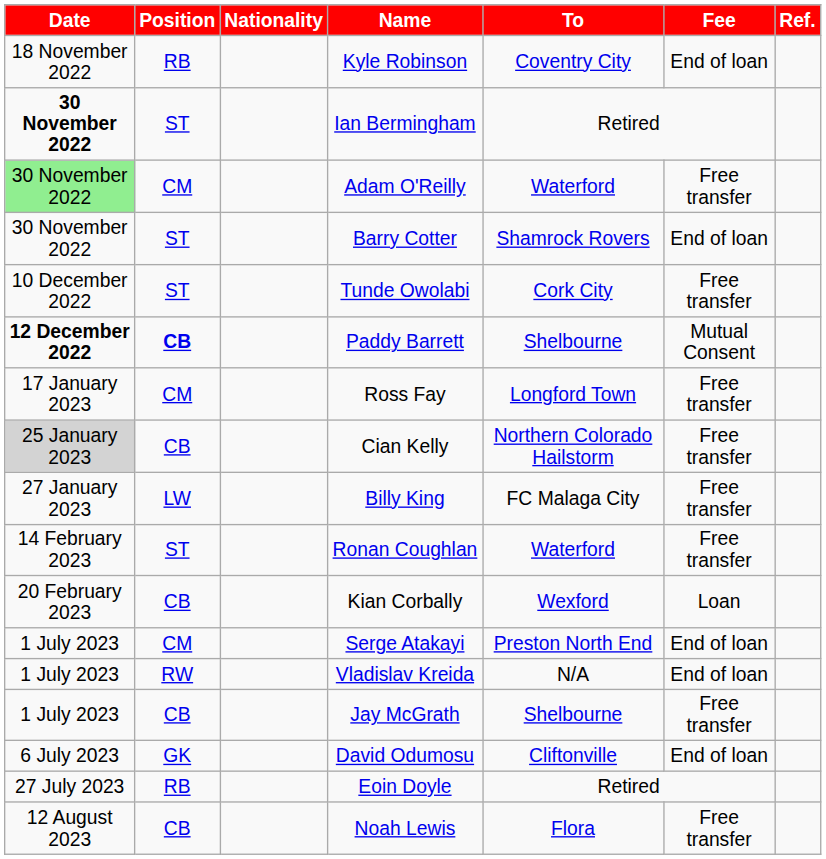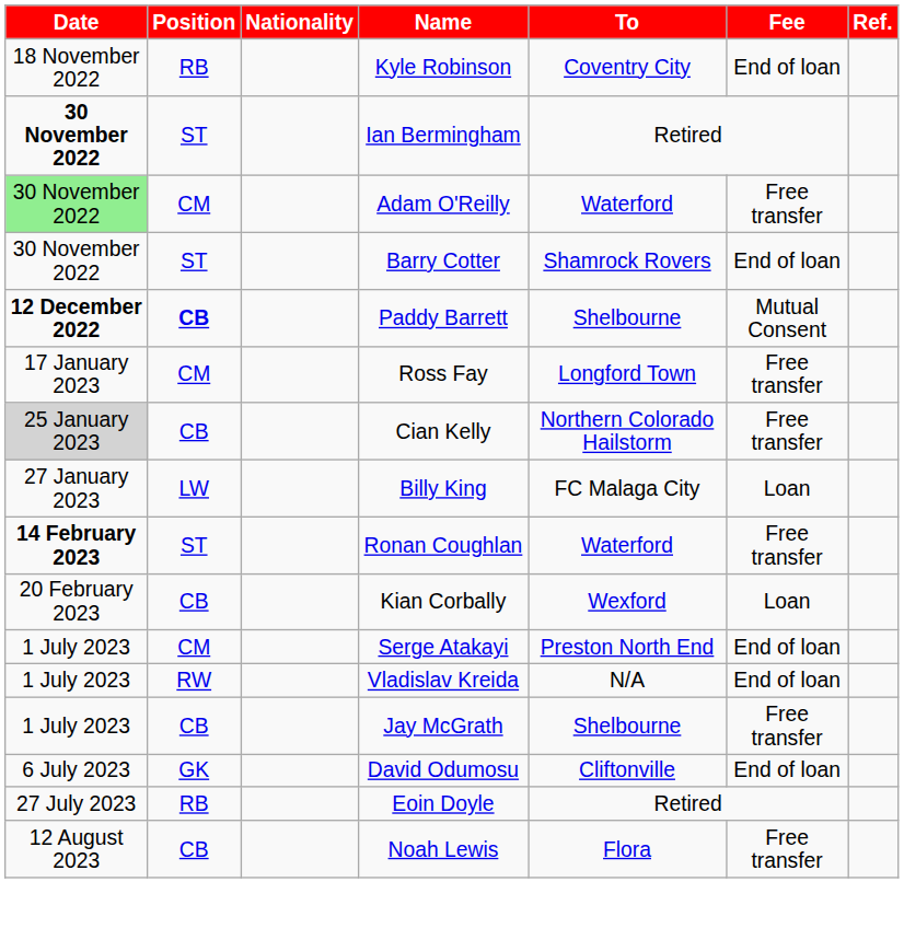 <table class="wikitable"  style="text-align:center; font-size:90%; ">
 <tr>
 <th style="background:red; color:#FFFFFF; width:120px;">Date</th>
 <th style="background:red; color:#FFFFFF; width:50px;">Position</th>
 <th style="background:red; color:#FFFFFF; width:50px;">Nationality</th>
 <th style="background:red; color:#FFFFFF; width:150px;">Name</th>
 <th style="background:red; color:#FFFFFF; width:210px;">To</th>
 <th style="background:red; color:#FFFFFF; width:110px;">Fee</th>
 <th style="background:red; color:#FFFFFF; width:25px;">Ref.</th>
 </tr>
 <tr>
 <td>18 November 2022</td>
 <td><a href='#'>RB</a></td>
 <td></td>
 <td><a href='#'>Kyle Robinson</a></td>
 <td> <a href='#'>Coventry City</a></td>
 <td>End of loan</td>
 <td></td>
 </tr>
 <tr>
 <td><strong>30 November 2022</strong></td>
 <td><a href='#'>ST</a></td>
 <td></td>
 <td><a href='#'>Ian Bermingham</a></td>
 <td colspan="2">Retired</td>
 <td></td>
 </tr>
 <tr>
 <td style="background: lightgreen;">30 November 2022</td>
 <td><a href='#'>CM</a></td>
 <td></td>
 <td><a href='#'>Adam O'Reilly</a></td>
 <td> <a href='#'>Waterford</a></td>
 <td>Free transfer</td>
 <td></td>
 </tr>
 <tr>
 <td>30 November 2022</td>
 <td><a href='#'>ST</a></td>
 <td></td>
 <td><a href='#'>Barry Cotter</a></td>
 <td> <a href='#'>Shamrock Rovers</a></td>
 <td>End of loan</td>
 <td></td>
 </tr>
 <tr>
-<td>10 December 2022</td>
-<td><a href='#'>ST</a></td>
-<td></td>
-<td><a href='#'>Tunde Owolabi</a></td>
-<td> <a href='#'>Cork City</a></td>
-<td>Free transfer</td>
-<td></td>
-</tr>
-<tr>
 <td><strong>12 December 2022</strong></td>
 <td><strong><a href='#'>CB</a></strong></td>
 <td></td>
 <td><a href='#'>Paddy Barrett</a></td>
 <td> <a href='#'>Shelbourne</a></td>
 <td>Mutual Consent</td>
 <td></td>
 </tr>
 <tr>
 <td>17 January 2023</td>
 <td><a href='#'>CM</a></td>
 <td></td>
 <td>Ross Fay</td>
 <td> <a href='#'>Longford Town</a></td>
 <td>Free transfer</td>
 <td></td>
 </tr>
 <tr>
 <td style="background: lightgrey;">25 January 2023</td>
 <td><a href='#'>CB</a></td>
 <td></td>
 <td>Cian Kelly</td>
 <td> <a href='#'>Northern Colorado Hailstorm</a></td>
 <td>Free transfer</td>
 <td></td>
 </tr>
 <tr>
 <td>27 January 2023</td>
 <td><a href='#'>LW</a></td>
 <td></td>
 <td><a href='#'>Billy King</a></td>
 <td> FC Malaga City</td>
-<td>Free transfer</td>
+<td>Loan</td>
 <td></td>
 </tr>
 <tr>
-<td>14 February 2023</td>
+<td><strong>14 February 2023</strong></td>
 <td><a href='#'>ST</a></td>
 <td></td>
 <td><a href='#'>Ronan Coughlan</a></td>
 <td> <a href='#'>Waterford</a></td>
 <td>Free transfer</td>
 <td></td>
 </tr>
 <tr>
 <td>20 February 2023</td>
 <td><a href='#'>CB</a></td>
 <td></td>
 <td>Kian Corbally</td>
 <td> <a href='#'>Wexford</a></td>
 <td>Loan</td>
 <td></td>
 </tr>
 <tr>
 <td>1 July 2023</td>
 <td><a href='#'>CM</a></td>
 <td></td>
 <td><a href='#'>Serge Atakayi</a></td>
 <td> <a href='#'>Preston North End</a></td>
 <td>End of loan</td>
 <td></td>
 </tr>
 <tr>
 <td>1 July 2023</td>
 <td><a href='#'>RW</a></td>
 <td></td>
 <td><a href='#'>Vladislav Kreida</a></td>
 <td>N/A</td>
 <td>End of loan</td>
 <td></td>
 </tr>
 <tr>
 <td>1 July 2023</td>
 <td><a href='#'>CB</a></td>
 <td></td>
 <td><a href='#'>Jay McGrath</a></td>
 <td> <a href='#'>Shelbourne</a></td>
 <td>Free transfer</td>
 <td></td>
 </tr>
 <tr>
 <td>6 July 2023</td>
 <td><a href='#'>GK</a></td>
 <td></td>
 <td><a href='#'>David Odumosu</a></td>
 <td> <a href='#'>Cliftonville</a></td>
 <td>End of loan</td>
 <td></td>
 </tr>
 <tr>
 <td>27 July 2023</td>
 <td><a href='#'>RB</a></td>
 <td></td>
 <td><a href='#'>Eoin Doyle</a></td>
 <td colspan="2">Retired</td>
 <td></td>
 </tr>
 <tr>
 <td>12 August 2023</td>
 <td><a href='#'>CB</a></td>
 <td></td>
 <td><a href='#'>Noah Lewis</a></td>
 <td> <a href='#'>Flora</a></td>
 <td>Free transfer</td>
 <td></td>
 </tr>
 </table>
